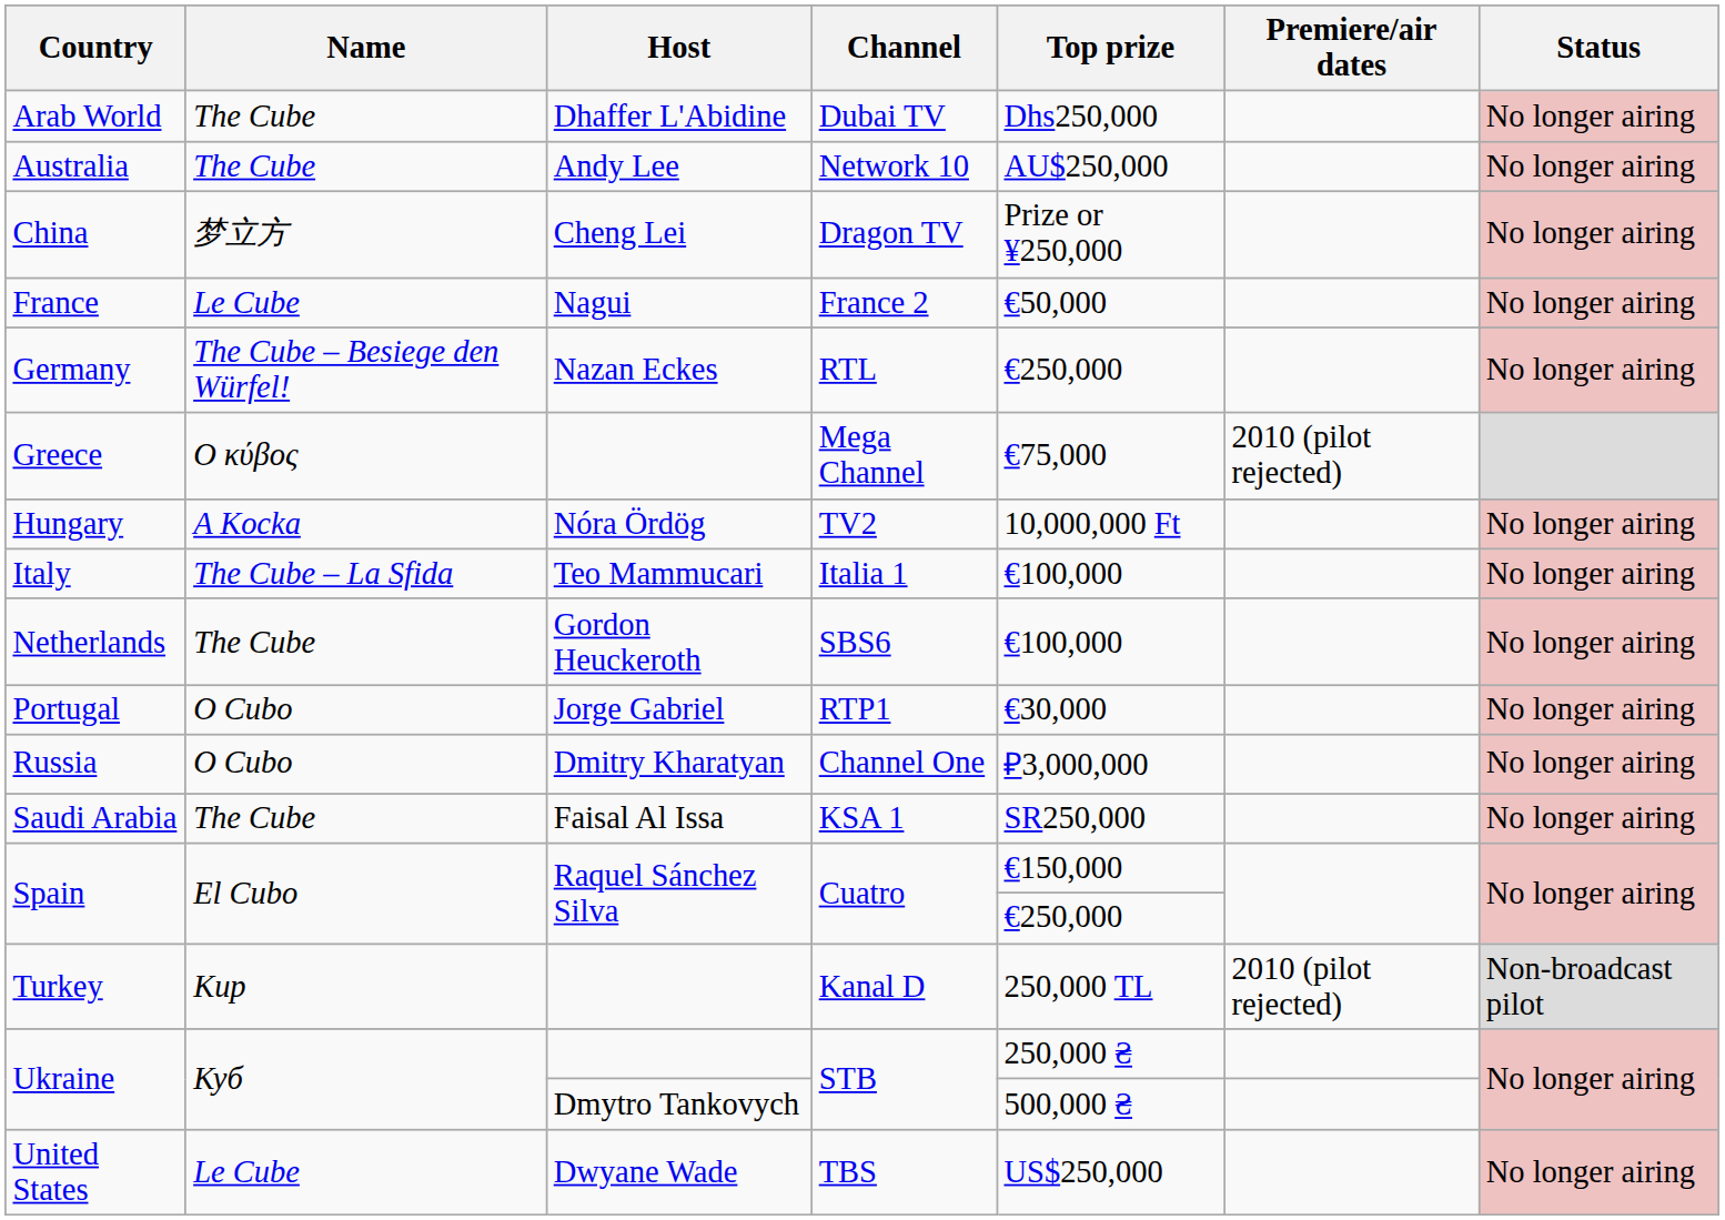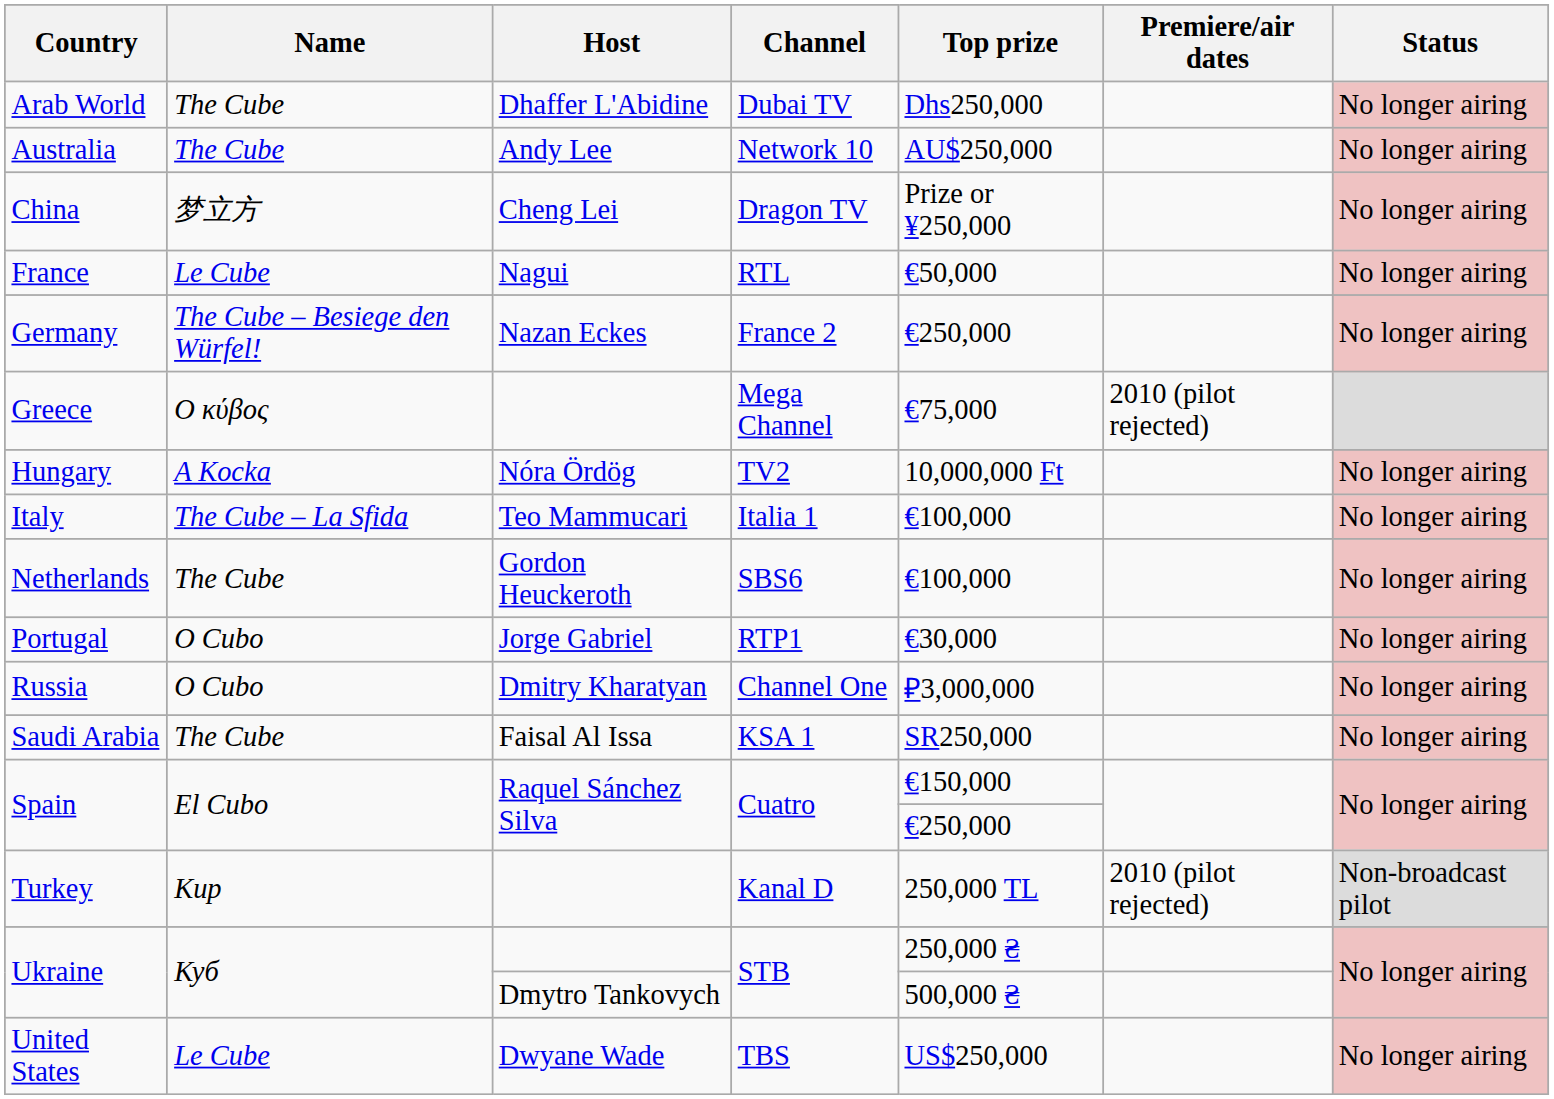 <table class="wikitable" style="text-align:left;">
 <tr>
 <th>Country</th>
 <th>Name</th>
 <th>Host</th>
 <th>Channel</th>
 <th>Top prize</th>
 <th>Premiere/air dates</th>
 <th>Status</th>
 </tr>
 <tr>
 <td><a href='#'>Arab World</a></td>
 <td><em>The Cube</em></td>
 <td><a href='#'>Dhaffer L'Abidine</a></td>
 <td><a href='#'>Dubai TV</a></td>
 <td><a href='#'>Dhs</a>250,000</td>
 <td></td>
 <td style="background:#EFC2C2;">No longer airing</td>
 </tr>
 <tr>
 <td><a href='#'>Australia</a></td>
 <td><em><a href='#'>The Cube</a></em></td>
 <td><a href='#'>Andy Lee</a></td>
 <td><a href='#'>Network 10</a></td>
 <td><a href='#'>AU$</a>250,000</td>
 <td></td>
 <td style="background:#EFC2C2;">No longer airing</td>
 </tr>
 <tr>
 <td><a href='#'>China</a></td>
 <td><em>梦立方</em><br></td>
 <td><a href='#'>Cheng Lei</a></td>
 <td><a href='#'>Dragon TV</a></td>
 <td>Prize or <a href='#'>¥</a>250,000</td>
 <td></td>
 <td style="background:#EFC2C2;">No longer airing</td>
 </tr>
 <tr>
 <td><a href='#'>France</a></td>
 <td><em><a href='#'>Le Cube</a></em></td>
 <td><a href='#'>Nagui</a></td>
-<td><a href='#'>France 2</a></td>
+<td><a href='#'>RTL</a></td>
 <td><a href='#'>€</a>50,000</td>
 <td></td>
 <td style="background:#EFC2C2;">No longer airing</td>
 </tr>
 <tr>
 <td><a href='#'>Germany</a></td>
 <td><em><a href='#'>The Cube – Besiege den Würfel!</a></em></td>
 <td><a href='#'>Nazan Eckes</a></td>
-<td><a href='#'>RTL</a></td>
+<td><a href='#'>France 2</a></td>
 <td><a href='#'>€</a>250,000</td>
 <td></td>
 <td style="background:#EFC2C2;">No longer airing</td>
 </tr>
 <tr>
 <td><a href='#'>Greece</a></td>
 <td><em>O κύβος</em><br></td>
 <td></td>
 <td><a href='#'>Mega Channel</a></td>
 <td><a href='#'>€</a>75,000</td>
 <td>2010 (pilot rejected)</td>
 <td style="background:#DCDCDC;"></td>
 </tr>
 <tr>
 <td><a href='#'>Hungary</a></td>
 <td><em><a href='#'>A Kocka</a></em></td>
 <td><a href='#'>Nóra Ördög</a></td>
 <td><a href='#'>TV2</a></td>
 <td>10,000,000 <a href='#'>Ft</a></td>
 <td></td>
 <td style="background:#EFC2C2;">No longer airing</td>
 </tr>
 <tr>
 <td><a href='#'>Italy</a></td>
 <td><em><a href='#'>The Cube – La Sfida</a></em></td>
 <td><a href='#'>Teo Mammucari</a></td>
 <td><a href='#'>Italia 1</a></td>
 <td><a href='#'>€</a>100,000</td>
 <td></td>
 <td style="background:#EFC2C2;">No longer airing</td>
 </tr>
 <tr>
 <td><a href='#'>Netherlands</a></td>
 <td><em>The Cube</em></td>
 <td><a href='#'>Gordon Heuckeroth</a></td>
 <td><a href='#'>SBS6</a></td>
 <td><a href='#'>€</a>100,000</td>
 <td></td>
 <td style="background:#EFC2C2;">No longer airing</td>
 </tr>
 <tr>
 <td><a href='#'>Portugal</a></td>
 <td><em>O Cubo</em></td>
 <td><a href='#'>Jorge Gabriel</a></td>
 <td><a href='#'>RTP1</a></td>
 <td><a href='#'>€</a>30,000</td>
 <td></td>
 <td style="background:#EFC2C2;">No longer airing</td>
 </tr>
 <tr>
 <td><a href='#'>Russia</a></td>
 <td><em>O Cubo</em></td>
 <td><a href='#'>Dmitry Kharatyan</a></td>
 <td><a href='#'>Channel One</a></td>
 <td><a href='#'>₽</a>3,000,000</td>
 <td></td>
 <td style="background:#EFC2C2;">No longer airing</td>
 </tr>
 <tr>
 <td><a href='#'>Saudi Arabia</a></td>
 <td><em>The Cube</em></td>
 <td>Faisal Al Issa</td>
 <td><a href='#'>KSA 1</a></td>
 <td><a href='#'>SR</a>250,000</td>
 <td></td>
 <td style="background:#EFC2C2;">No longer airing</td>
 </tr>
 <tr>
 <td rowspan=2><a href='#'>Spain</a></td>
 <td rowspan=2><em>El Cubo</em></td>
 <td rowspan=2><a href='#'>Raquel Sánchez Silva</a></td>
 <td rowspan=2><a href='#'>Cuatro</a></td>
 <td><a href='#'>€</a>150,000</td>
 <td rowspan=2></td>
 <td rowspan=2 style="background:#EFC2C2;">No longer airing</td>
 </tr>
 <tr>
 <td><a href='#'>€</a>250,000</td>
 </tr>
 <tr>
 <td><a href='#'>Turkey</a></td>
 <td><em>Kup</em></td>
 <td></td>
 <td><a href='#'>Kanal D</a></td>
 <td>250,000 <a href='#'>TL</a></td>
 <td>2010 (pilot rejected)</td>
 <td style="background:#DCDCDC;">Non-broadcast pilot</td>
 </tr>
 <tr>
 <td rowspan=2><a href='#'>Ukraine</a></td>
 <td rowspan=2><em>Куб</em><br></td>
 <td></td>
 <td rowspan=2><a href='#'>STB</a></td>
 <td>250,000 <a href='#'>₴</a></td>
 <td></td>
 <td style="background:#EFC2C2;" rowspan=2>No longer airing</td>
 </tr>
 <tr>
 <td>Dmytro Tankovych</td>
 <td>500,000 <a href='#'>₴</a></td>
 <td></td>
 </tr>
 <tr>
 <td><a href='#'>United States</a></td>
 <td><em><a href='#'>Le Cube</a></em></td>
 <td><a href='#'>Dwyane Wade</a></td>
 <td><a href='#'>TBS</a></td>
 <td><a href='#'>US$</a>250,000</td>
 <td></td>
 <td style="background:#EFC2C2;">No longer airing</td>
 </tr>
 </table>
